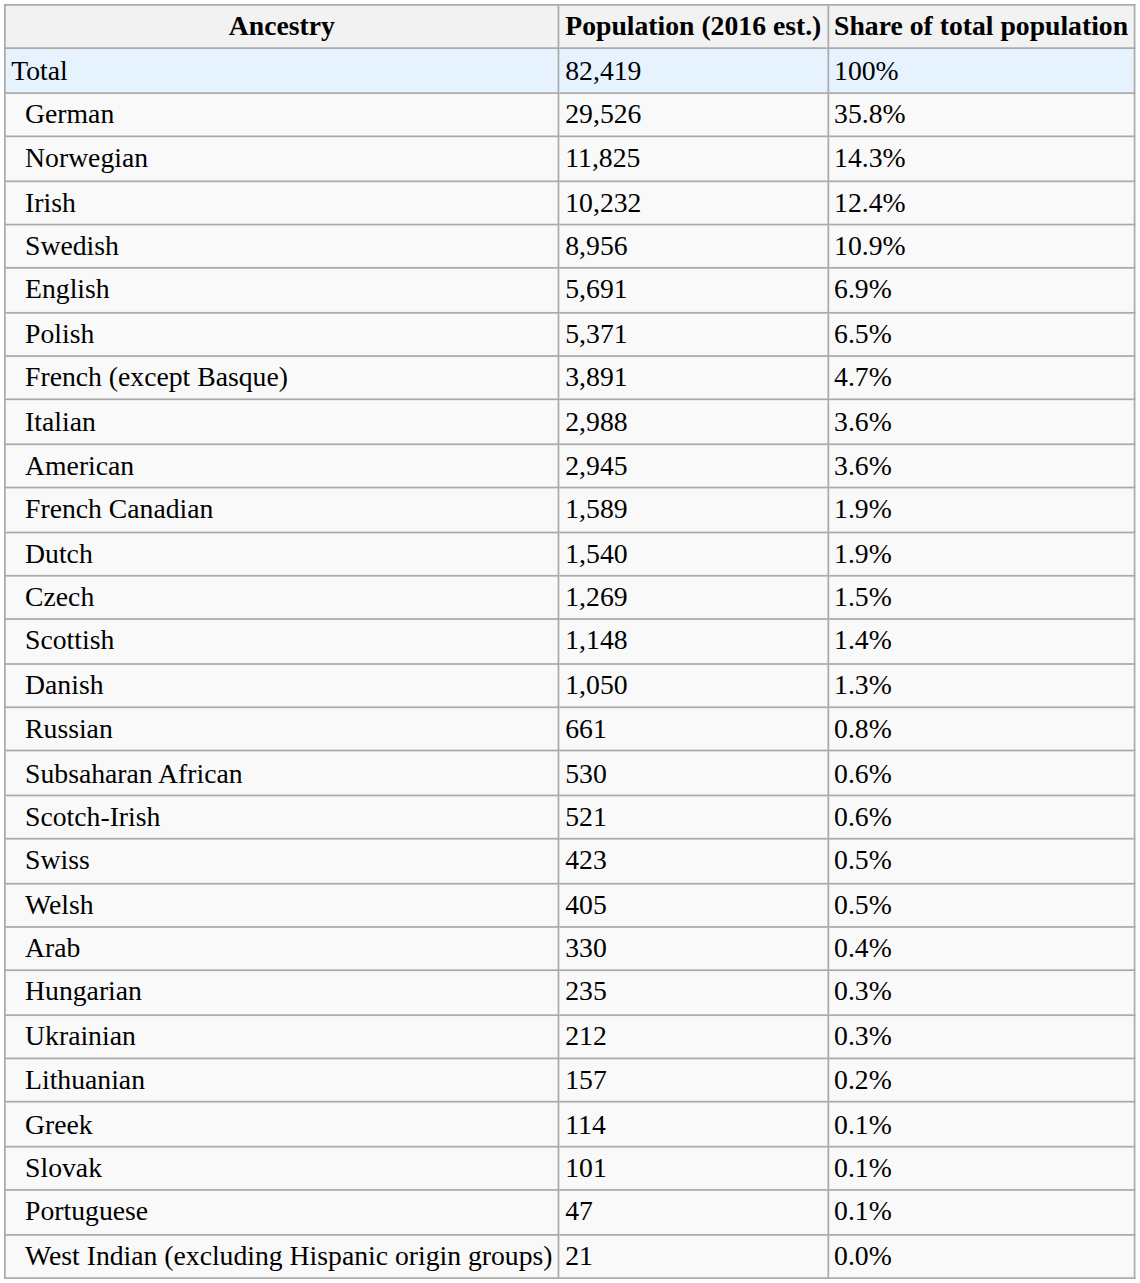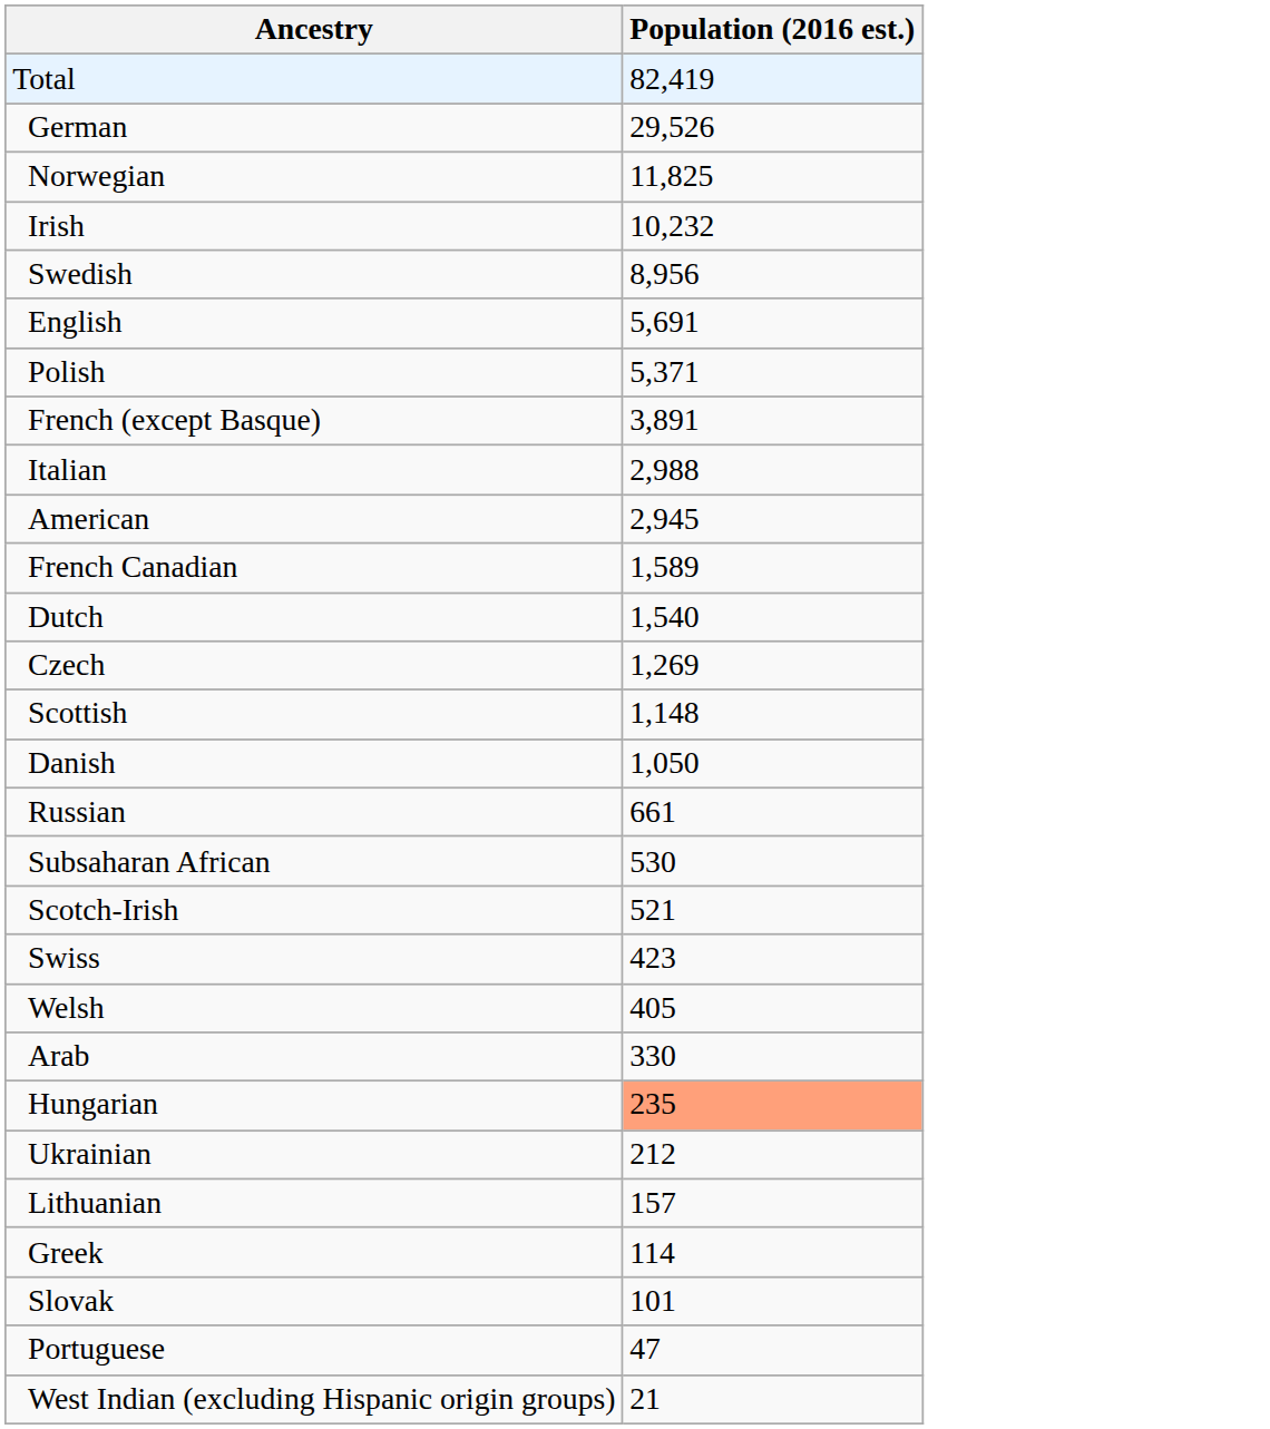 <table class=wikitable>
 <tr>
 <th>Ancestry</th>
 <th>Population (2016 est.)</th>
-<th>Share of total population</th>
 </tr>
 <tr style="background:#e6f3ff">
 <td>Total</td>
 <td>82,419</td>
-<td>100%</td>
 </tr>
 <tr>
 <td>  German</td>
 <td>29,526</td>
-<td>35.8%</td>
 </tr>
 <tr>
 <td>  Norwegian</td>
 <td>11,825</td>
-<td>14.3%</td>
 </tr>
 <tr>
 <td>  Irish</td>
 <td>10,232</td>
-<td>12.4%</td>
 </tr>
 <tr>
 <td>  Swedish</td>
 <td>8,956</td>
-<td>10.9%</td>
 </tr>
 <tr>
 <td>  English</td>
 <td>5,691</td>
-<td>6.9%</td>
 </tr>
 <tr>
 <td>  Polish</td>
 <td>5,371</td>
-<td>6.5%</td>
 </tr>
 <tr>
 <td>  French (except Basque)</td>
 <td>3,891</td>
-<td>4.7%</td>
 </tr>
 <tr>
 <td>  Italian</td>
 <td>2,988</td>
-<td>3.6%</td>
 </tr>
 <tr>
 <td>  American</td>
 <td>2,945</td>
-<td>3.6%</td>
 </tr>
 <tr>
 <td>  French Canadian</td>
 <td>1,589</td>
-<td>1.9%</td>
 </tr>
 <tr>
 <td>  Dutch</td>
 <td>1,540</td>
-<td>1.9%</td>
 </tr>
 <tr>
 <td>  Czech</td>
 <td>1,269</td>
-<td>1.5%</td>
 </tr>
 <tr>
 <td>  Scottish</td>
 <td>1,148</td>
-<td>1.4%</td>
 </tr>
 <tr>
 <td>  Danish</td>
 <td>1,050</td>
-<td>1.3%</td>
 </tr>
 <tr>
 <td>  Russian</td>
 <td>661</td>
-<td>0.8%</td>
 </tr>
 <tr>
 <td>  Subsaharan African</td>
 <td>530</td>
-<td>0.6%</td>
 </tr>
 <tr>
 <td>  Scotch-Irish</td>
 <td>521</td>
-<td>0.6%</td>
 </tr>
 <tr>
 <td>  Swiss</td>
 <td>423</td>
-<td>0.5%</td>
 </tr>
 <tr>
 <td>  Welsh</td>
 <td>405</td>
-<td>0.5%</td>
 </tr>
 <tr>
 <td>  Arab</td>
 <td>330</td>
-<td>0.4%</td>
 </tr>
 <tr>
 <td>  Hungarian</td>
-<td>235</td>
-<td>0.3%</td>
+<td style="background: lightsalmon;">235</td>
 </tr>
 <tr>
 <td>  Ukrainian</td>
 <td>212</td>
-<td>0.3%</td>
 </tr>
 <tr>
 <td>  Lithuanian</td>
 <td>157</td>
-<td>0.2%</td>
 </tr>
 <tr>
 <td>  Greek</td>
 <td>114</td>
-<td>0.1%</td>
 </tr>
 <tr>
 <td>  Slovak</td>
 <td>101</td>
-<td>0.1%</td>
 </tr>
 <tr>
 <td>  Portuguese</td>
 <td>47</td>
-<td>0.1%</td>
 </tr>
 <tr>
 <td>  West Indian (excluding Hispanic origin groups)</td>
 <td>21</td>
-<td>0.0%</td>
 </tr>
 </table>
